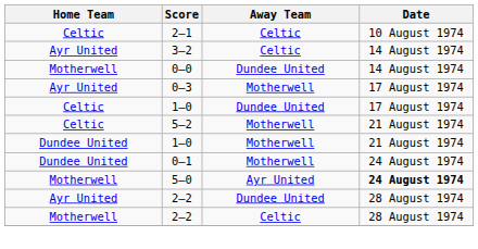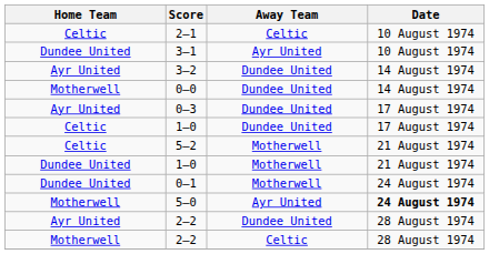 <table class="wikitable" style="text-align:center;">
 <tr>
 <th width=175>Home Team</th>
 <th width=20>Score</th>
 <th width=175>Away Team</th>
 <th width= 125>Date</th>
 </tr>
 <tr>
 <td><a href='#'>Celtic</a></td>
 <td>2–1</td>
 <td><a href='#'>Celtic</a></td>
 <td>10 August 1974</td>
 </tr>
 <tr>
+<td><a href='#'>Dundee United</a></td>
+<td>3–1</td>
+<td><a href='#'>Ayr United</a></td>
+<td>10 August 1974</td>
+</tr>
+<tr>
 <td><a href='#'>Ayr United</a></td>
 <td>3–2</td>
-<td><a href='#'>Celtic</a></td>
+<td><a href='#'>Dundee United</a></td>
 <td>14 August 1974</td>
 </tr>
 <tr>
 <td><a href='#'>Motherwell</a></td>
 <td>0–0</td>
 <td><a href='#'>Dundee United</a></td>
 <td>14 August 1974</td>
 </tr>
 <tr>
 <td><a href='#'>Ayr United</a></td>
 <td>0–3</td>
-<td><a href='#'>Motherwell</a></td>
+<td><a href='#'>Dundee United</a></td>
 <td>17 August 1974</td>
 </tr>
 <tr>
 <td><a href='#'>Celtic</a></td>
 <td>1–0</td>
 <td><a href='#'>Dundee United</a></td>
 <td>17 August 1974</td>
 </tr>
 <tr>
 <td><a href='#'>Celtic</a></td>
 <td>5–2</td>
 <td><a href='#'>Motherwell</a></td>
 <td>21 August 1974</td>
 </tr>
 <tr>
 <td><a href='#'>Dundee United</a></td>
 <td>1–0</td>
 <td><a href='#'>Motherwell</a></td>
 <td>21 August 1974</td>
 </tr>
 <tr>
 <td><a href='#'>Dundee United</a></td>
 <td>0–1</td>
 <td><a href='#'>Motherwell</a></td>
 <td>24 August 1974</td>
 </tr>
 <tr>
 <td><a href='#'>Motherwell</a></td>
 <td>5–0</td>
 <td><a href='#'>Ayr United</a></td>
 <td><strong>24 August 1974</strong></td>
 </tr>
 <tr>
 <td><a href='#'>Ayr United</a></td>
 <td>2–2</td>
 <td><a href='#'>Dundee United</a></td>
 <td>28 August 1974</td>
 </tr>
 <tr>
 <td><a href='#'>Motherwell</a></td>
 <td>2–2</td>
 <td><a href='#'>Celtic</a></td>
 <td>28 August 1974</td>
 </tr>
 <tr>
 </tr>
 </table>
